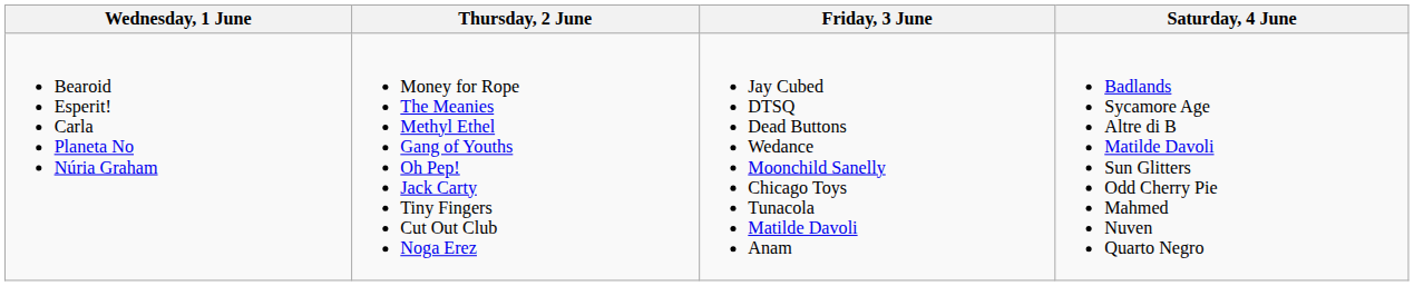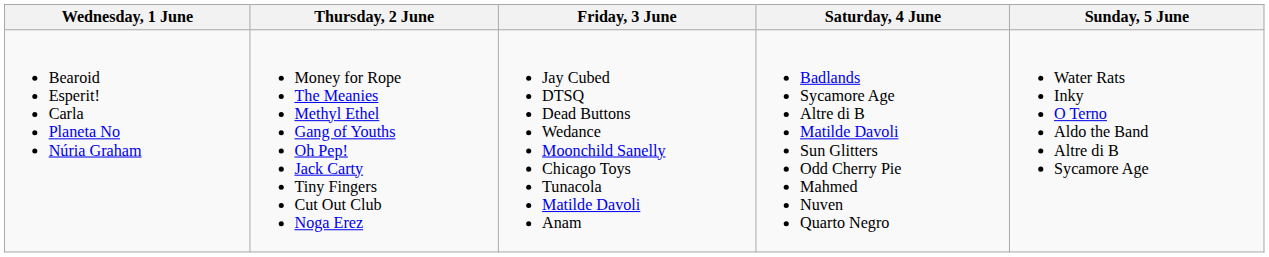 <table class="wikitable">
 <tr>
 <th width="500">Wednesday, 1 June</th>
 <th width="500">Thursday, 2 June</th>
 <th width="500">Friday, 3 June</th>
 <th width="500">Saturday, 4 June</th>
+<th width="500">Sunday, 5 June</th>
 </tr>
 <tr valign="top">
 <td><br><ul><li>Bearoid</li><li>Esperit!</li><li>Carla</li><li><a href='#'>Planeta No</a></li><li><a href='#'>Núria Graham</a></li></ul></td>
 <td><br><ul><li>Money for Rope</li><li><a href='#'>The Meanies</a></li><li><a href='#'>Methyl Ethel</a></li><li><a href='#'>Gang of Youths</a></li><li><a href='#'>Oh Pep!</a></li><li><a href='#'>Jack Carty</a></li><li>Tiny Fingers</li><li>Cut Out Club</li><li><a href='#'>Noga Erez</a></li></ul></td>
 <td><br><ul><li>Jay Cubed</li><li>DTSQ</li><li>Dead Buttons</li><li>Wedance</li><li><a href='#'>Moonchild Sanelly</a></li><li>Chicago Toys</li><li>Tunacola</li><li><a href='#'>Matilde Davoli</a></li><li>Anam</li></ul></td>
 <td><br><ul><li><a href='#'>Badlands</a></li><li>Sycamore Age</li><li>Altre di B</li><li><a href='#'>Matilde Davoli</a></li><li>Sun Glitters</li><li>Odd Cherry Pie</li><li>Mahmed</li><li>Nuven</li><li>Quarto Negro</li></ul></td>
+<td><br><ul><li>Water Rats</li><li>Inky</li><li><a href='#'>O Terno</a></li><li>Aldo the Band</li><li>Altre di B</li><li>Sycamore Age</li></ul></td>
 </tr>
 </table>
